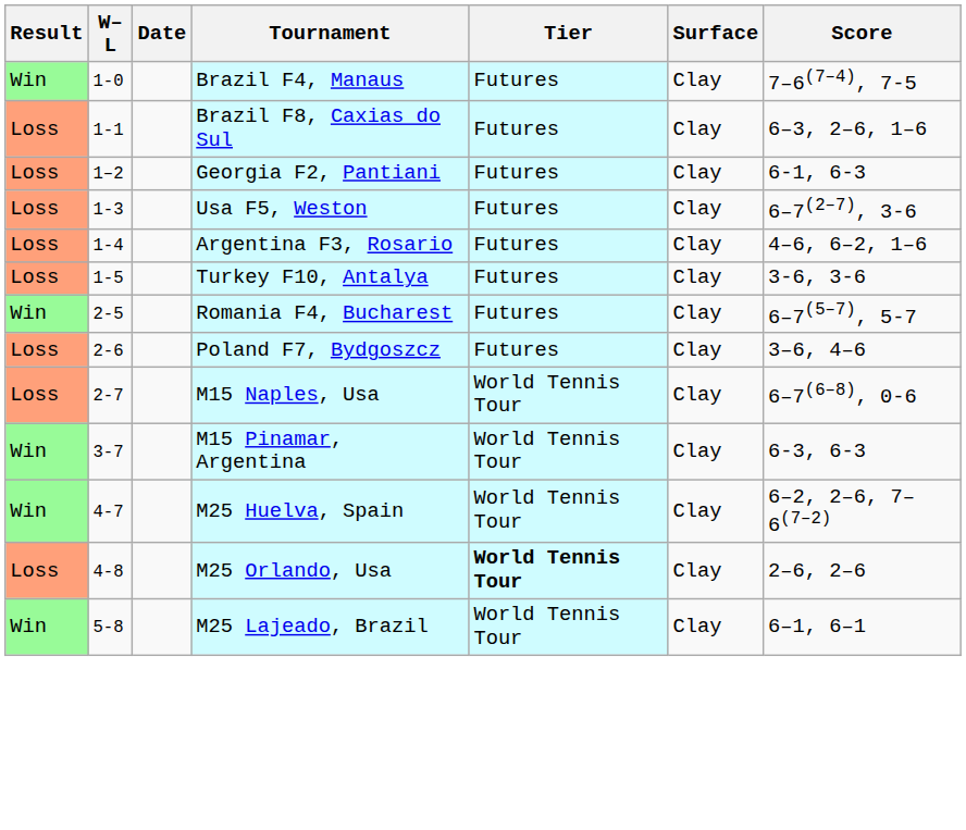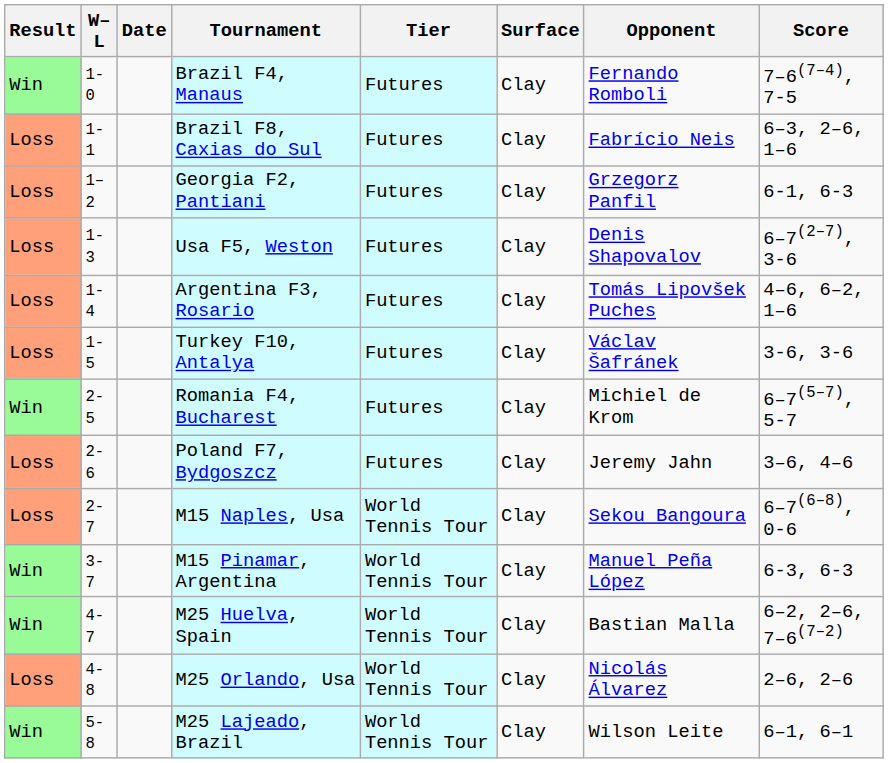 <table class="sortable wikitable">
 <tr>
 <th>Result</th>
 <th class="unsortable">W–L</th>
 <th>Date</th>
 <th>Tournament</th>
 <th>Tier</th>
 <th>Surface</th>
+<th>Opponent</th>
 <th class="unsortable">Score</th>
 </tr>
 <tr>
 <td bgcolor=98FB98>Win</td>
 <td><small>1-0</small></td>
 <td></td>
 <td style="background:#cffcff;">Brazil F4, <a href='#'>Manaus</a></td>
 <td style="background:#cffcff;">Futures</td>
 <td>Clay</td>
+<td> <a href='#'>Fernando Romboli</a></td>
 <td>7–6<sup>(7–4)</sup>, 7-5</td>
 </tr>
 <tr>
 <td bgcolor=FFA07A>Loss</td>
 <td><small>1-1</small></td>
 <td></td>
 <td style="background:#cffcff;">Brazil F8, <a href='#'>Caxias do Sul</a></td>
 <td style="background:#cffcff;">Futures</td>
 <td>Clay</td>
+<td> <a href='#'>Fabrício Neis</a></td>
 <td>6–3, 2–6, 1–6</td>
 </tr>
 <tr>
 <td bgcolor=FFA07A>Loss</td>
 <td><small>1–2</small></td>
 <td></td>
 <td style="background:#cffcff;">Georgia F2, <a href='#'>Pantiani</a></td>
 <td style="background:#cffcff;">Futures</td>
 <td>Clay</td>
+<td> <a href='#'>Grzegorz Panfil</a></td>
 <td>6-1, 6-3</td>
 </tr>
 <tr>
 <td bgcolor=FFA07A>Loss</td>
 <td><small>1-3</small></td>
 <td></td>
 <td style="background:#cffcff;">Usa F5, <a href='#'>Weston</a></td>
 <td style="background:#cffcff;">Futures</td>
 <td>Clay</td>
+<td> <a href='#'>Denis Shapovalov</a></td>
 <td>6–7<sup>(2–7)</sup>, 3-6</td>
 </tr>
 <tr>
 <td bgcolor=FFA07A>Loss</td>
 <td><small>1-4</small></td>
 <td></td>
 <td style="background:#cffcff;">Argentina F3, <a href='#'>Rosario</a></td>
 <td style="background:#cffcff;">Futures</td>
 <td>Clay</td>
+<td> <a href='#'>Tomás Lipovšek Puches</a></td>
 <td>4–6, 6–2, 1–6</td>
 </tr>
 <tr>
 <td bgcolor=FFA07A>Loss</td>
 <td><small>1-5</small></td>
 <td></td>
 <td style="background:#cffcff;">Turkey F10, <a href='#'>Antalya</a></td>
 <td style="background:#cffcff;">Futures</td>
 <td>Clay</td>
+<td> <a href='#'>Václav Šafránek</a></td>
 <td>3-6, 3-6</td>
 </tr>
 <tr>
 <td bgcolor=98FB98>Win</td>
 <td><small>2-5</small></td>
 <td></td>
 <td style="background:#cffcff;">Romania F4, <a href='#'>Bucharest</a></td>
 <td style="background:#cffcff;">Futures</td>
 <td>Clay</td>
+<td> Michiel de Krom</td>
 <td>6–7<sup>(5–7)</sup>, 5-7</td>
 </tr>
 <tr>
 <td bgcolor=FFA07A>Loss</td>
 <td><small>2-6</small></td>
 <td></td>
 <td style="background:#cffcff;">Poland F7, <a href='#'>Bydgoszcz</a></td>
 <td style="background:#cffcff;">Futures</td>
 <td>Clay</td>
+<td> Jeremy Jahn</td>
 <td>3–6, 4–6</td>
 </tr>
 <tr>
 <td bgcolor=FFA07A>Loss</td>
 <td><small>2-7</small></td>
 <td></td>
 <td style="background:#cffcff;">M15 <a href='#'>Naples</a>, Usa</td>
 <td style="background:#cffcff;">World Tennis Tour</td>
 <td>Clay</td>
+<td> <a href='#'>Sekou Bangoura</a></td>
 <td>6–7<sup>(6–8)</sup>, 0-6</td>
 </tr>
 <tr>
 <td bgcolor=98FB98>Win</td>
 <td><small>3-7</small></td>
 <td></td>
 <td style="background:#cffcff;">M15 <a href='#'>Pinamar</a>, Argentina</td>
 <td style="background:#cffcff;">World Tennis Tour</td>
 <td>Clay</td>
+<td> <a href='#'>Manuel Peña López</a></td>
 <td>6-3, 6-3</td>
 </tr>
 <tr>
 <td bgcolor=98FB98>Win</td>
 <td><small>4-7</small></td>
 <td></td>
 <td style="background:#cffcff;">M25 <a href='#'>Huelva</a>, Spain</td>
 <td style="background:#cffcff;">World Tennis Tour</td>
 <td>Clay</td>
+<td> Bastian Malla</td>
 <td>6–2, 2–6, 7–6<sup>(7–2)</sup></td>
 </tr>
 <tr>
 <td bgcolor=FFA07a>Loss</td>
 <td><small>4-8</small></td>
 <td></td>
 <td style="background:#cffcff;">M25 <a href='#'>Orlando</a>, Usa</td>
-<td style="background:#cffcff;"><strong>World Tennis Tour</strong></td>
+<td style="background:#cffcff;">World Tennis Tour</td>
 <td>Clay</td>
+<td> <a href='#'>Nicolás Álvarez</a></td>
 <td>2–6, 2–6</td>
 </tr>
 <tr>
 <td bgcolor=98FB98>Win</td>
 <td><small>5-8</small></td>
 <td></td>
 <td style="background:#cffcff;">M25 <a href='#'>Lajeado</a>, Brazil</td>
 <td style="background:#cffcff;">World Tennis Tour</td>
 <td>Clay</td>
+<td> Wilson Leite</td>
 <td>6–1, 6–1</td>
 </tr>
 </table>
